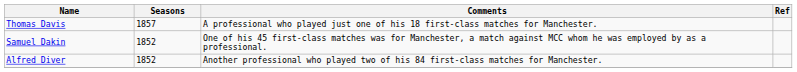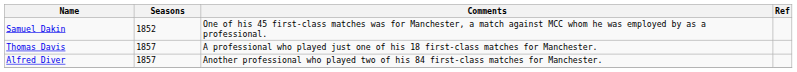 <table class="wikitable">
 <tr>
 <th style="width:200px">Name</th>
 <th style="width: 100px">Seasons</th>
 <th>Comments</th>
 <th>Ref</th>
 </tr>
 <tr>
+<td><a href='#'>Samuel Dakin</a></td>
+<td>1852</td>
+<td>One of his 45 first-class matches was for Manchester, a match against MCC whom he was employed by as a professional.</td>
+<td></td>
+</tr>
+<tr>
 <td><a href='#'>Thomas Davis</a></td>
 <td>1857</td>
 <td>A professional who played just one of his 18 first-class matches for Manchester.</td>
 <td></td>
 </tr>
 <tr>
-<td><a href='#'>Samuel Dakin</a></td>
-<td>1852</td>
-<td>One of his 45 first-class matches was for Manchester, a match against MCC whom he was employed by as a professional.</td>
-<td></td>
-</tr>
-<tr>
 <td><a href='#'>Alfred Diver</a></td>
-<td>1852</td>
+<td>1857</td>
 <td>Another professional who played two of his 84 first-class matches for Manchester.</td>
 <td></td>
 </tr>
 <tr>
 </tr>
 </table>
